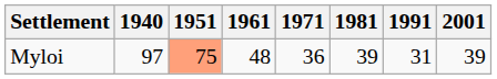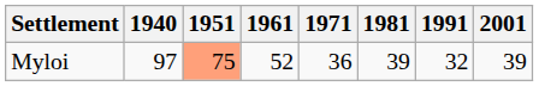 <table class="wikitable sortable">
 <tr class="hintergrundfarbe5">
 <th>Settlement</th>
 <th>1940</th>
 <th>1951</th>
 <th>1961</th>
 <th>1971</th>
 <th>1981</th>
 <th>1991</th>
 <th>2001</th>
 </tr>
 <tr>
 <td>Myloi</td>
 <td style="text-align:right">97</td>
 <td style="background: lightsalmon; text-align:right">75</td>
-<td style="text-align:right">48</td>
+<td style="text-align:right">52</td>
 <td style="text-align:right">36</td>
 <td style="text-align:right">39</td>
-<td style="text-align:right">31</td>
+<td style="text-align:right">32</td>
 <td style="text-align:right">39</td>
 </tr>
 </table>
